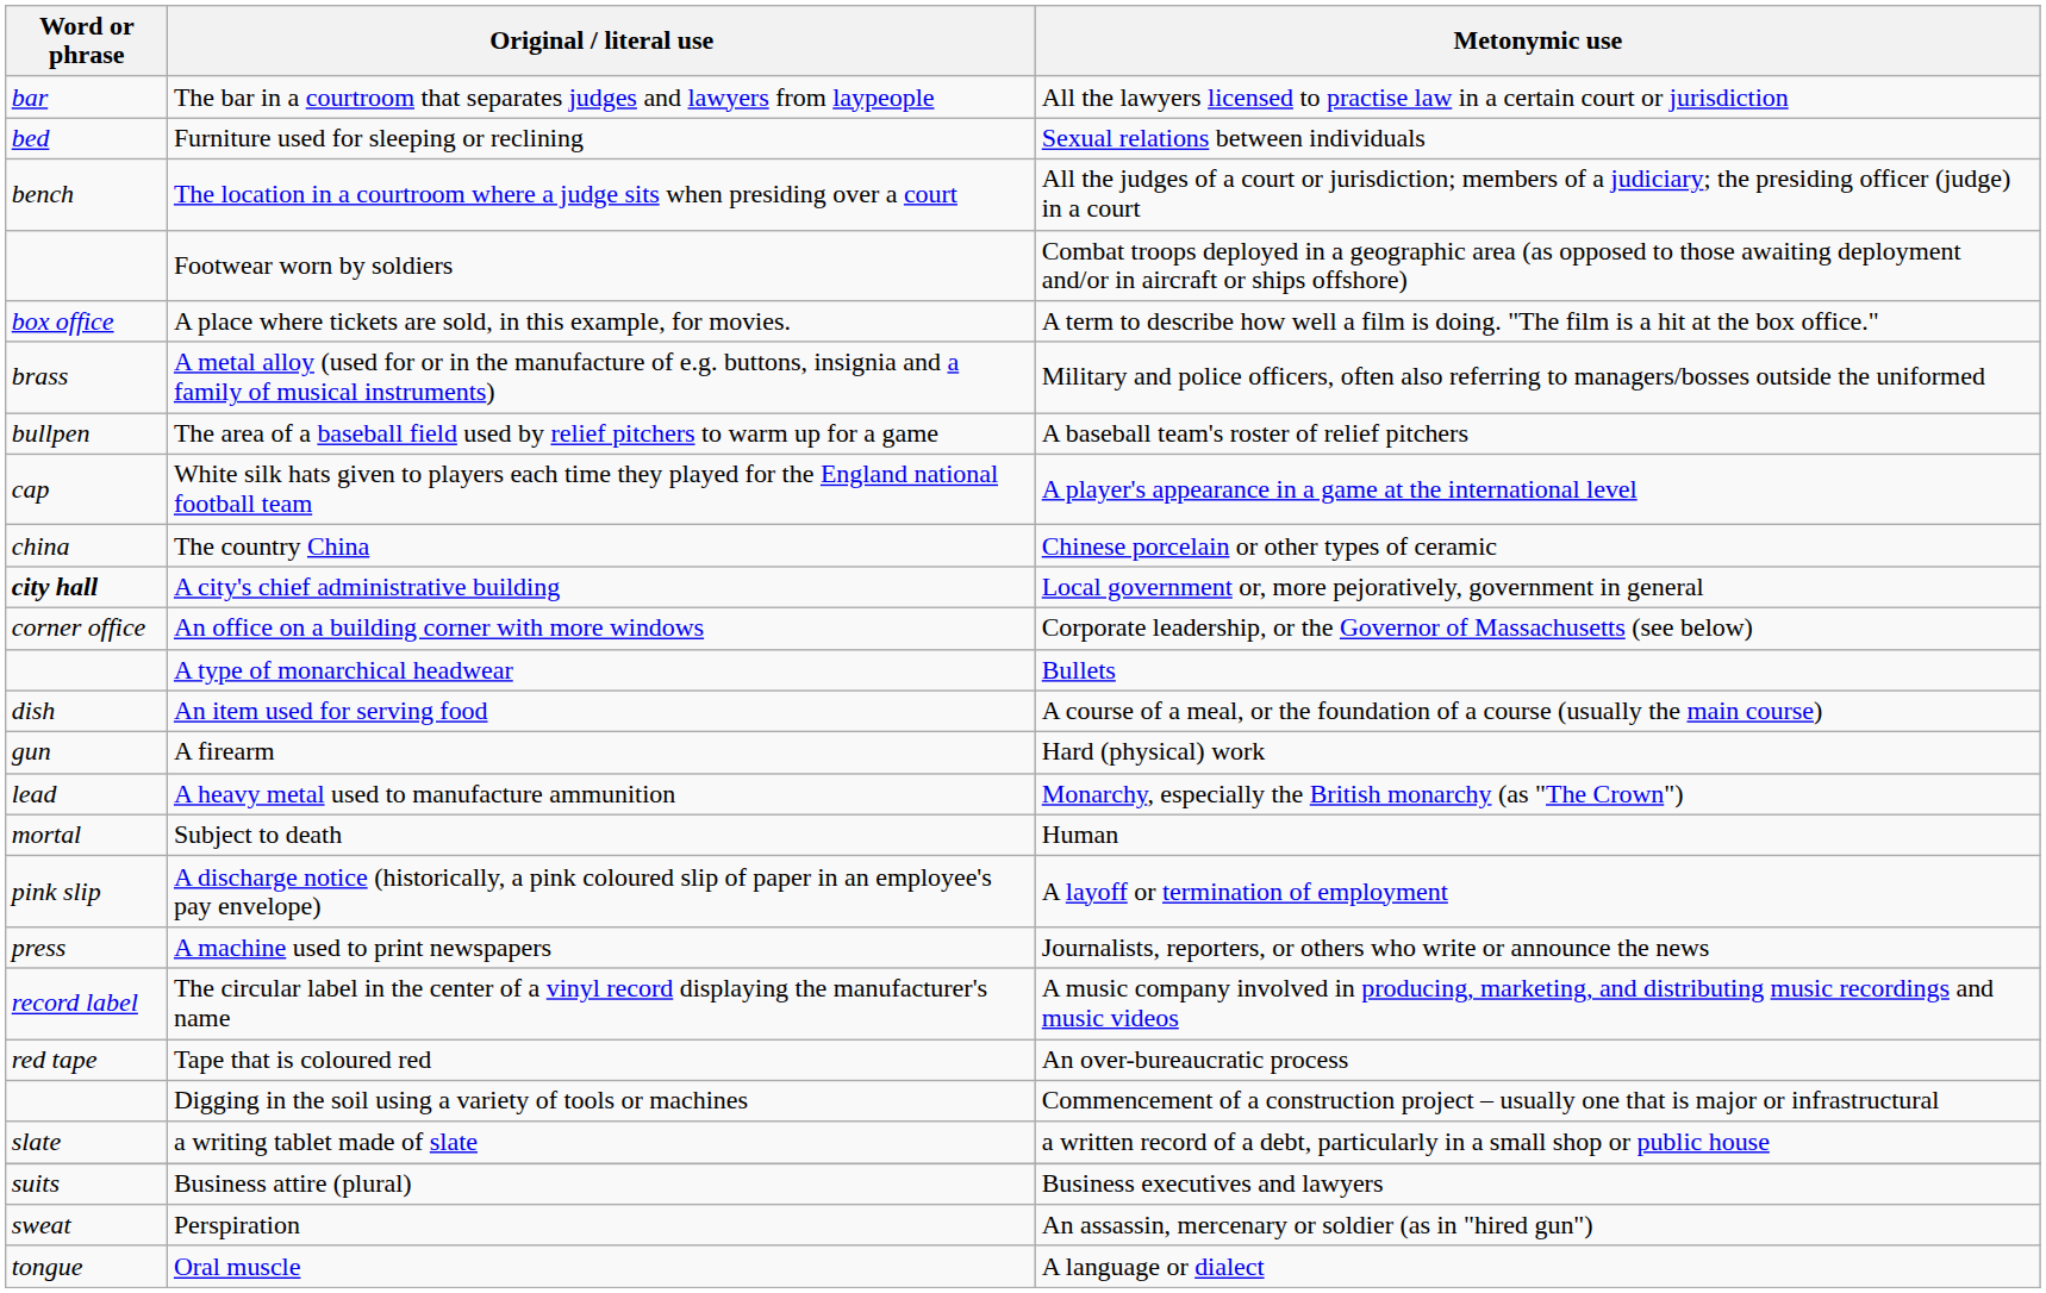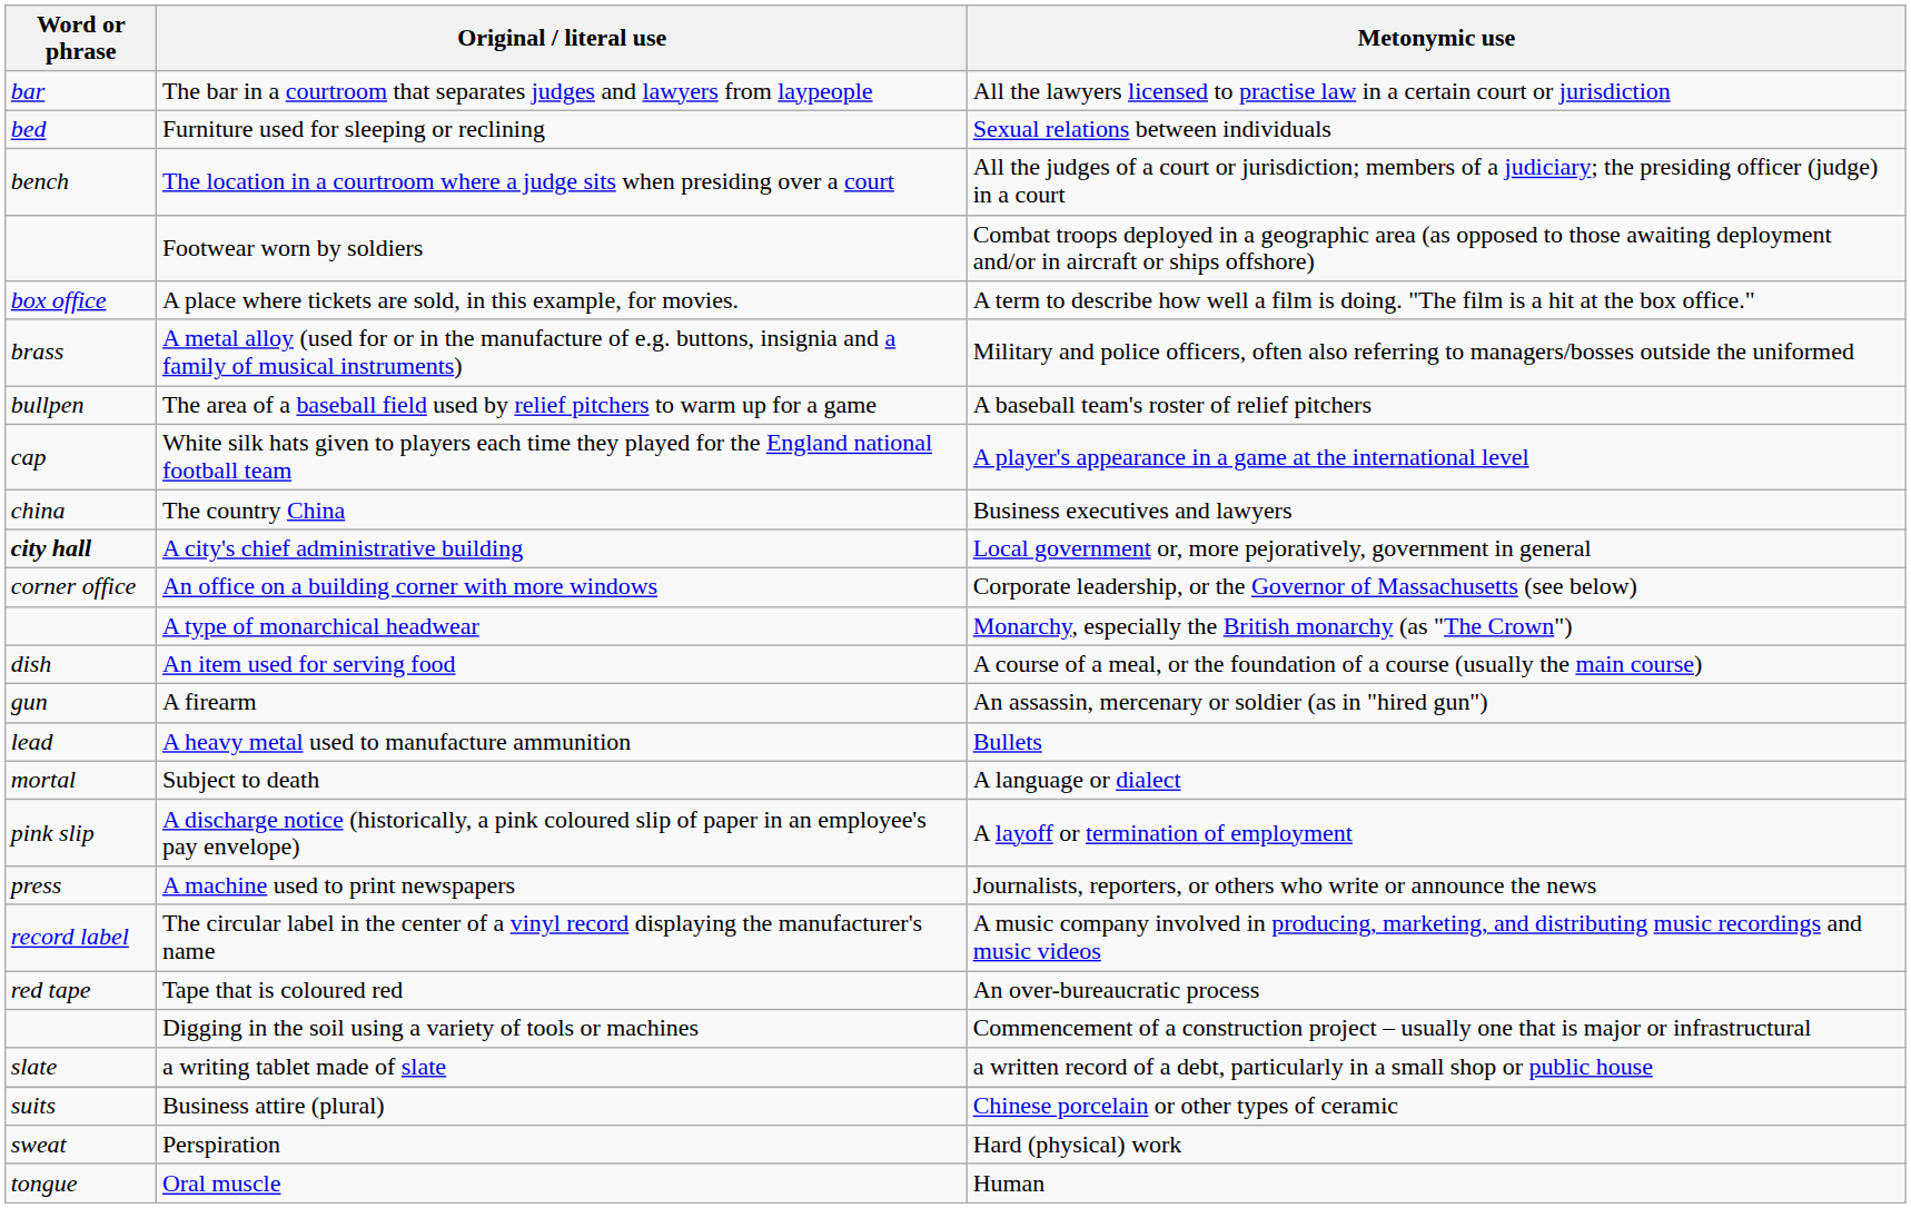 <table class="wikitable">
 <tr>
 <th>Word or phrase</th>
 <th>Original / literal use</th>
 <th>Metonymic use</th>
 </tr>
 <tr>
 <td><em><a href='#'>bar</a></em></td>
 <td>The bar in a <a href='#'>courtroom</a> that separates <a href='#'>judges</a> and <a href='#'>lawyers</a> from <a href='#'>laypeople</a></td>
 <td>All the lawyers <a href='#'>licensed</a> to <a href='#'>practise law</a> in a certain court or <a href='#'>jurisdiction</a></td>
 </tr>
 <tr>
 <td><em><a href='#'>bed</a></em></td>
 <td>Furniture used for sleeping or reclining</td>
 <td><a href='#'>Sexual relations</a> between individuals</td>
 </tr>
 <tr>
 <td><em>bench</em></td>
 <td><a href='#'>The location in a courtroom where a judge sits</a> when presiding over a <a href='#'>court</a></td>
 <td>All the judges of a court or jurisdiction; members of a <a href='#'>judiciary</a>; the presiding officer (judge) in a court</td>
 </tr>
 <tr>
 <td>  </td>
 <td>Footwear worn by soldiers</td>
 <td>Combat troops deployed in a geographic area (as opposed to those awaiting deployment and/or in aircraft or ships offshore)</td>
 </tr>
 <tr>
 <td><em><a href='#'>box office</a></em></td>
 <td>A place where tickets are sold, in this example, for movies.</td>
 <td>A term to describe how well a film is doing. "The film is a hit at the box office."</td>
 </tr>
 <tr>
 <td><em>brass</em></td>
 <td><a href='#'>A metal alloy</a> (used for or in the manufacture of e.g. buttons, insignia and <a href='#'>a family of musical instruments</a>)</td>
 <td>Military and police officers, often also referring to managers/bosses outside the uniformed</td>
 </tr>
 <tr>
 <td><em>bullpen</em></td>
 <td>The area of a <a href='#'>baseball field</a> used by <a href='#'>relief pitchers</a> to warm up for a game</td>
 <td>A baseball team's roster of relief pitchers</td>
 </tr>
 <tr>
 <td><em>cap</em></td>
 <td>White silk hats given to players each time they played for the <a href='#'>England national football team</a></td>
 <td><a href='#'>A player's appearance in a game at the international level</a></td>
 </tr>
 <tr>
 <td><em>china</em></td>
 <td>The country <a href='#'>China</a></td>
-<td><a href='#'>Chinese porcelain</a> or other types of ceramic</td>
+<td>Business executives and lawyers</td>
 </tr>
 <tr>
 <td><strong><em>city hall</em></strong></td>
 <td><a href='#'>A city's chief administrative building</a></td>
 <td><a href='#'>Local government</a> or, more pejoratively, government in general</td>
 </tr>
 <tr>
 <td><em>corner office</em></td>
 <td><a href='#'>An office on a building corner with more windows</a></td>
 <td>Corporate leadership, or the <a href='#'>Governor of Massachusetts</a> (see below)</td>
 </tr>
 <tr>
 <td></td>
 <td><a href='#'>A type of monarchical headwear</a></td>
-<td><a href='#'>Bullets</a></td>
+<td><a href='#'>Monarchy</a>, especially the <a href='#'>British monarchy</a> (as "<a href='#'>The Crown</a>")</td>
 </tr>
 <tr>
 <td><em>dish</em></td>
 <td><a href='#'>An item used for serving food</a></td>
 <td>A course of a meal, or the foundation of a course (usually the <a href='#'>main course</a>)</td>
 </tr>
 <tr>
 <td><em>gun</em></td>
 <td>A firearm</td>
-<td>Hard (physical) work</td>
+<td>An assassin, mercenary or soldier (as in "hired gun")</td>
 </tr>
 <tr>
 <td><em>lead</em></td>
 <td><a href='#'>A heavy metal</a> used to manufacture ammunition</td>
-<td><a href='#'>Monarchy</a>, especially the <a href='#'>British monarchy</a> (as "<a href='#'>The Crown</a>")</td>
+<td><a href='#'>Bullets</a></td>
 </tr>
 <tr>
 <td><em>mortal</em></td>
 <td>Subject to death</td>
-<td>Human</td>
+<td>A language or <a href='#'>dialect</a></td>
 </tr>
 <tr>
 <td><em>pink slip</em></td>
 <td><a href='#'>A discharge notice</a> (historically, a pink coloured slip of paper in an employee's pay envelope)</td>
 <td>A <a href='#'>layoff</a> or <a href='#'>termination of employment</a></td>
 </tr>
 <tr>
 <td><em>press</em></td>
 <td><a href='#'>A machine</a> used to print newspapers</td>
 <td>Journalists, reporters, or others who write or announce the news</td>
 </tr>
 <tr>
 <td><em><a href='#'>record label</a></em></td>
 <td>The circular label in the center of a <a href='#'>vinyl record</a> displaying the manufacturer's name</td>
 <td>A music company involved in <a href='#'>producing, marketing, and distributing</a> <a href='#'>music recordings</a> and <a href='#'>music videos</a></td>
 </tr>
 <tr>
 <td><em>red tape</em></td>
 <td>Tape that is coloured red</td>
 <td>An over-bureaucratic process</td>
 </tr>
 <tr>
 <td>  </td>
 <td>Digging in the soil using a variety of tools or machines</td>
 <td>Commencement of a construction project – usually one that is major or infrastructural</td>
 </tr>
 <tr>
 <td><em>slate</em></td>
 <td>a writing tablet made of <a href='#'>slate</a></td>
 <td>a written record of a debt, particularly in a small shop or <a href='#'>public house</a></td>
 </tr>
 <tr>
 </tr>
 <tr>
 <td><em>suits</em></td>
 <td>Business attire (plural)</td>
-<td>Business executives and lawyers</td>
+<td><a href='#'>Chinese porcelain</a> or other types of ceramic</td>
 </tr>
 <tr>
 <td><em>sweat</em></td>
 <td>Perspiration</td>
-<td>An assassin, mercenary or soldier (as in "hired gun")</td>
+<td>Hard (physical) work</td>
 </tr>
 <tr>
 <td><em>tongue</em></td>
 <td><a href='#'>Oral muscle</a></td>
-<td>A language or <a href='#'>dialect</a></td>
+<td>Human</td>
 </tr>
 </table>
